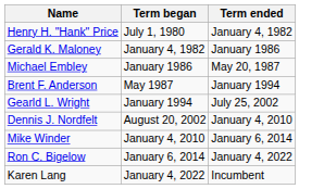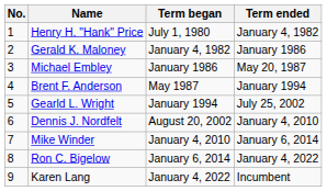 <table class="wikitable">
 <tr>
+<th>No.</th>
 <th>Name</th>
 <th>Term began</th>
 <th>Term ended</th>
 </tr>
 <tr>
+<td>1</td>
 <td><a href='#'>Henry H. "Hank" Price</a></td>
 <td>July 1, 1980</td>
 <td>January 4, 1982</td>
 </tr>
 <tr>
+<td>2</td>
 <td><a href='#'>Gerald K. Maloney</a></td>
 <td>January 4, 1982</td>
 <td>January 1986</td>
 </tr>
 <tr>
+<td>3</td>
 <td><a href='#'>Michael Embley</a></td>
 <td>January 1986</td>
 <td>May 20, 1987</td>
 </tr>
 <tr>
+<td>4</td>
 <td><a href='#'>Brent F. Anderson</a></td>
 <td>May 1987</td>
 <td>January 1994</td>
 </tr>
 <tr>
+<td>5</td>
 <td><a href='#'>Gearld L. Wright</a></td>
 <td>January 1994</td>
 <td>July 25, 2002</td>
 </tr>
 <tr>
+<td>6</td>
 <td><a href='#'>Dennis J. Nordfelt</a></td>
 <td>August 20, 2002</td>
 <td>January 4, 2010</td>
 </tr>
 <tr>
+<td>7</td>
 <td><a href='#'>Mike Winder</a></td>
 <td>January 4, 2010</td>
 <td>January 6, 2014</td>
 </tr>
 <tr>
+<td>8</td>
 <td><a href='#'>Ron C. Bigelow</a></td>
 <td>January 6, 2014</td>
 <td>January 4, 2022</td>
 </tr>
 <tr>
+<td>9</td>
 <td>Karen Lang</td>
 <td>January 4, 2022</td>
 <td>Incumbent</td>
 </tr>
 </table>
